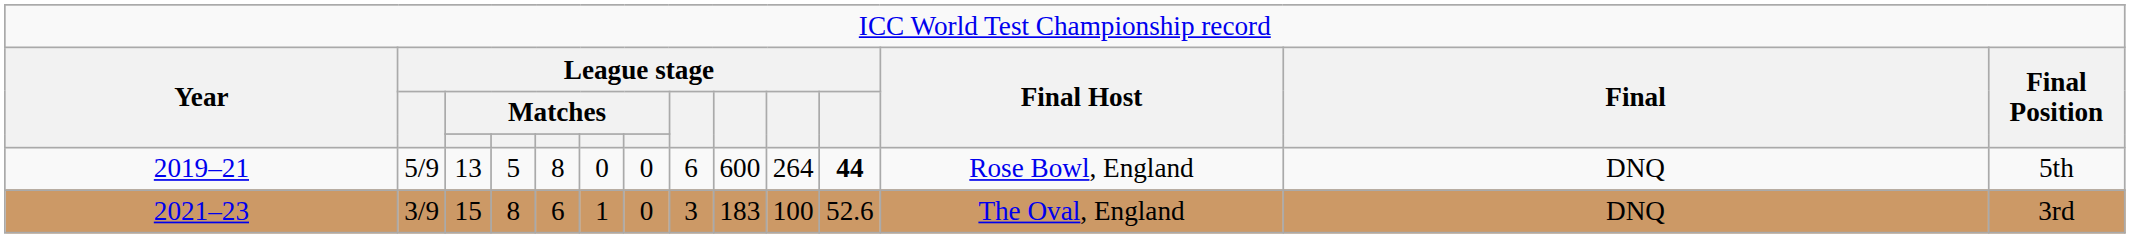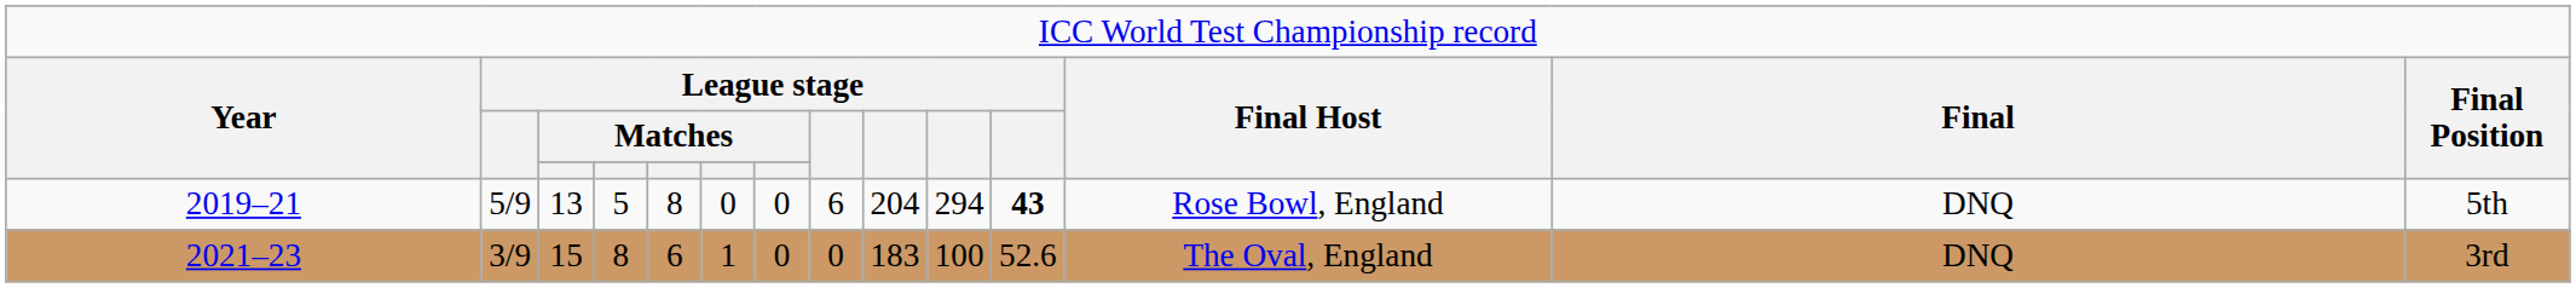 <table class="wikitable" style="text-align: center">
 <tr>
 <td colspan="19"><a href='#'>ICC World Test Championship record</a></td>
 </tr>
 <tr>
 <th width="245" rowspan="3">Year</th>
 <th colspan="10">League stage</th>
 <th width="250" ! rowspan="3">Final Host</th>
 <th width="450" rowspan="3">Final</th>
 <th width="75" rowspan="3">Final Position</th>
 </tr>
 <tr>
 <th width="20" rowspan="2"></th>
 <th colspan="5">Matches</th>
 <th width="20" rowspan="2"></th>
 <th width="20" rowspan="2"></th>
 <th width="20" rowspan="2"></th>
 <th width="20" rowspan="2"></th>
 </tr>
 <tr>
 <th width="20"></th>
 <th width="20"></th>
 <th width="20"></th>
 <th width="20"></th>
 <th width="20"></th>
 </tr>
 <tr>
 <td><a href='#'>2019–21</a></td>
 <td>5/9</td>
 <td>13</td>
 <td>5</td>
 <td>8</td>
 <td>0</td>
 <td>0</td>
 <td>6</td>
-<td>600</td>
-<td>264</td>
-<td><strong>44</strong></td>
+<td>204</td>
+<td>294</td>
+<td><strong>43</strong></td>
 <td> <a href='#'>Rose Bowl</a>, England</td>
 <td>DNQ</td>
 <td>5th</td>
 </tr>
 <tr style="background:#c96";>
 <td><a href='#'>2021–23</a></td>
 <td>3/9</td>
 <td>15</td>
 <td>8</td>
 <td>6</td>
 <td>1</td>
 <td>0</td>
-<td>3</td>
+<td>0</td>
 <td>183</td>
 <td>100</td>
 <td>52.6</td>
 <td> <a href='#'>The Oval</a>, England</td>
 <td>DNQ</td>
 <td>3rd</td>
 </tr>
 </table>
